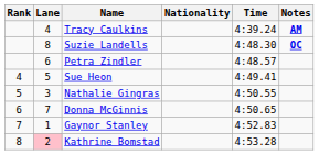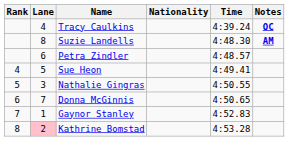 <table class="wikitable sortable" style="text-align:center">
 <tr>
 <th>Rank</th>
 <th>Lane</th>
 <th>Name</th>
 <th>Nationality</th>
 <th>Time</th>
 <th>Notes</th>
 </tr>
 <tr>
 <td></td>
 <td>4</td>
 <td align=left><a href='#'>Tracy Caulkins</a></td>
 <td align=left></td>
 <td>4:39.24</td>
-<td><strong><a href='#'>AM</a></strong></td>
+<td><strong><a href='#'>OC</a></strong></td>
 </tr>
 <tr>
 <td></td>
 <td>8</td>
 <td align=left><a href='#'>Suzie Landells</a></td>
 <td align=left></td>
 <td>4:48.30</td>
-<td><strong><a href='#'>OC</a></strong></td>
+<td><strong><a href='#'>AM</a></strong></td>
 </tr>
 <tr>
 <td></td>
 <td>6</td>
 <td align=left><a href='#'>Petra Zindler</a></td>
 <td align=left></td>
 <td>4:48.57</td>
 <td></td>
 </tr>
 <tr>
 <td>4</td>
 <td>5</td>
 <td align=left><a href='#'>Sue Heon</a></td>
 <td align=left></td>
 <td>4:49.41</td>
 <td></td>
 </tr>
 <tr>
 <td>5</td>
 <td>3</td>
 <td align=left><a href='#'>Nathalie Gingras</a></td>
 <td align=left></td>
 <td>4:50.55</td>
 <td></td>
 </tr>
 <tr>
 <td>6</td>
 <td>7</td>
 <td align=left><a href='#'>Donna McGinnis</a></td>
 <td align=left></td>
 <td>4:50.65</td>
 <td></td>
 </tr>
 <tr>
 <td>7</td>
 <td>1</td>
 <td align=left><a href='#'>Gaynor Stanley</a></td>
 <td align=left></td>
 <td>4:52.83</td>
 <td></td>
 </tr>
 <tr>
 <td>8</td>
 <td style="background: pink;">2</td>
 <td align=left><a href='#'>Kathrine Bomstad</a></td>
 <td align=left></td>
 <td>4:53.28</td>
 <td></td>
 </tr>
 </table>
